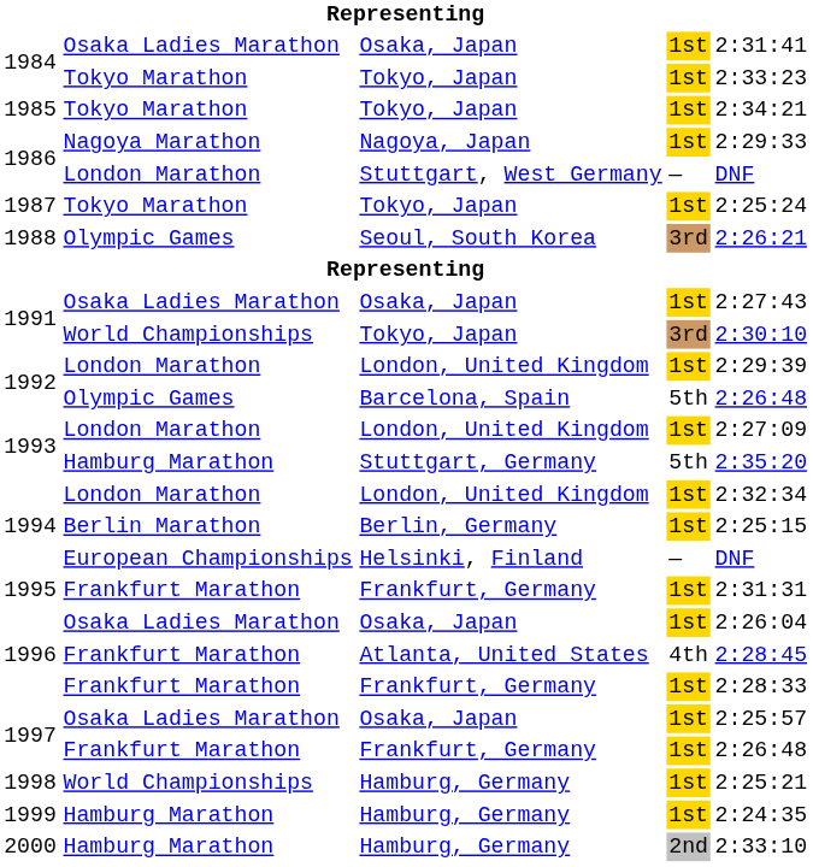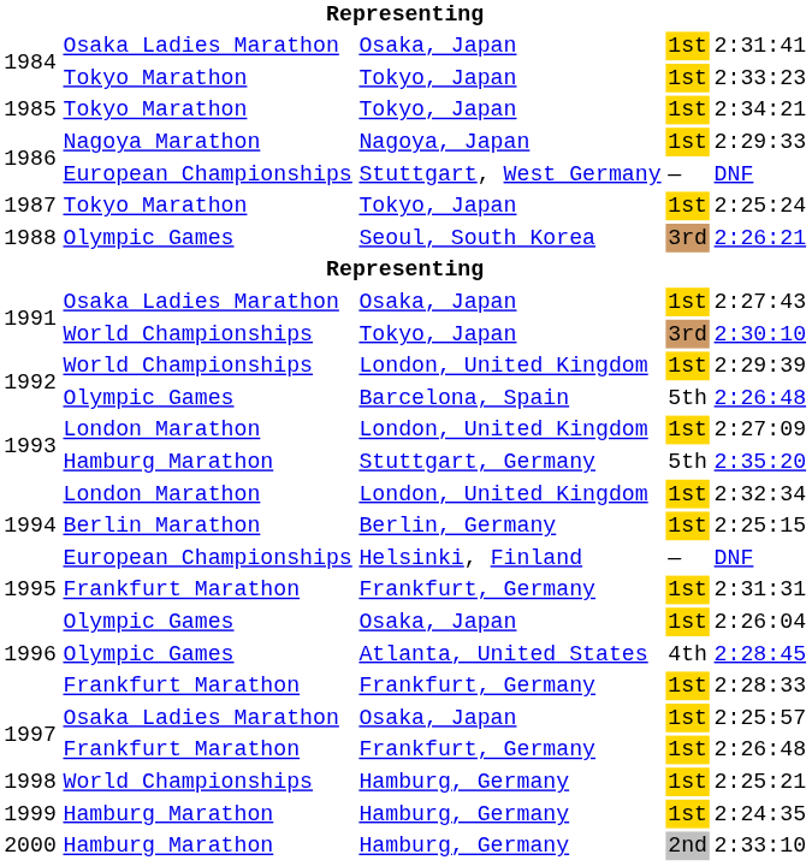 <table>
 <tr>
 <th colspan="5">Representing </th>
 </tr>
 <tr>
 <td rowspan=2>1984</td>
 <td><a href='#'>Osaka Ladies Marathon</a></td>
 <td><a href='#'>Osaka, Japan</a></td>
 <td bgcolor="gold">1st</td>
 <td>2:31:41</td>
 </tr>
 <tr>
 <td><a href='#'>Tokyo Marathon</a></td>
 <td><a href='#'>Tokyo, Japan</a></td>
 <td bgcolor="gold">1st</td>
 <td>2:33:23</td>
 </tr>
 <tr>
 <td>1985</td>
 <td><a href='#'>Tokyo Marathon</a></td>
 <td><a href='#'>Tokyo, Japan</a></td>
 <td bgcolor="gold">1st</td>
 <td>2:34:21</td>
 </tr>
 <tr>
 <td rowspan=2>1986</td>
 <td><a href='#'>Nagoya Marathon</a></td>
 <td><a href='#'>Nagoya, Japan</a></td>
 <td bgcolor=gold>1st</td>
 <td>2:29:33</td>
 </tr>
 <tr>
-<td><a href='#'>London Marathon</a></td>
+<td><a href='#'>European Championships</a></td>
 <td><a href='#'>Stuttgart</a>, <a href='#'>West Germany</a></td>
 <td>—</td>
 <td><a href='#'>DNF</a></td>
 </tr>
 <tr>
 <td>1987</td>
 <td><a href='#'>Tokyo Marathon</a></td>
 <td><a href='#'>Tokyo, Japan</a></td>
 <td bgcolor="gold">1st</td>
 <td>2:25:24</td>
 </tr>
 <tr>
 <td>1988</td>
 <td><a href='#'>Olympic Games</a></td>
 <td><a href='#'>Seoul, South Korea</a></td>
 <td bgcolor=cc9966>3rd</td>
 <td><a href='#'>2:26:21</a></td>
 </tr>
 <tr>
 <th colspan="5">Representing </th>
 </tr>
 <tr>
 <td rowspan=2>1991</td>
 <td><a href='#'>Osaka Ladies Marathon</a></td>
 <td><a href='#'>Osaka, Japan</a></td>
 <td bgcolor="gold">1st</td>
 <td>2:27:43</td>
 </tr>
 <tr>
 <td><a href='#'>World Championships</a></td>
 <td><a href='#'>Tokyo, Japan</a></td>
 <td bgcolor=cc9966>3rd</td>
 <td><a href='#'>2:30:10</a></td>
 </tr>
 <tr>
 <td rowspan=2>1992</td>
-<td><a href='#'>London Marathon</a></td>
+<td><a href='#'>World Championships</a></td>
 <td><a href='#'>London, United Kingdom</a></td>
 <td bgcolor="gold">1st</td>
 <td>2:29:39</td>
 </tr>
 <tr>
 <td><a href='#'>Olympic Games</a></td>
 <td><a href='#'>Barcelona, Spain</a></td>
 <td>5th</td>
 <td><a href='#'>2:26:48</a></td>
 </tr>
 <tr>
 <td rowspan=2>1993</td>
 <td><a href='#'>London Marathon</a></td>
 <td><a href='#'>London, United Kingdom</a></td>
 <td bgcolor="gold">1st</td>
 <td>2:27:09</td>
 </tr>
 <tr>
 <td><a href='#'>Hamburg Marathon</a></td>
 <td><a href='#'>Stuttgart, Germany</a></td>
 <td>5th</td>
 <td><a href='#'>2:35:20</a></td>
 </tr>
 <tr>
 <td rowspan=3>1994</td>
 <td><a href='#'>London Marathon</a></td>
 <td><a href='#'>London, United Kingdom</a></td>
 <td bgcolor="gold">1st</td>
 <td>2:32:34</td>
 </tr>
 <tr>
 <td><a href='#'>Berlin Marathon</a></td>
 <td><a href='#'>Berlin, Germany</a></td>
 <td bgcolor="gold">1st</td>
 <td>2:25:15</td>
 </tr>
 <tr>
 <td><a href='#'>European Championships</a></td>
 <td><a href='#'>Helsinki</a>, <a href='#'>Finland</a></td>
 <td>—</td>
 <td><a href='#'>DNF</a></td>
 </tr>
 <tr>
 <td>1995</td>
 <td><a href='#'>Frankfurt Marathon</a></td>
 <td><a href='#'>Frankfurt, Germany</a></td>
 <td bgcolor="gold">1st</td>
 <td>2:31:31</td>
 </tr>
 <tr>
 <td rowspan=3>1996</td>
-<td><a href='#'>Osaka Ladies Marathon</a></td>
+<td><a href='#'>Olympic Games</a></td>
 <td><a href='#'>Osaka, Japan</a></td>
 <td bgcolor="gold">1st</td>
 <td>2:26:04</td>
 </tr>
 <tr>
-<td><a href='#'>Frankfurt Marathon</a></td>
+<td><a href='#'>Olympic Games</a></td>
 <td><a href='#'>Atlanta, United States</a></td>
 <td>4th</td>
 <td><a href='#'>2:28:45</a></td>
 </tr>
 <tr>
 <td><a href='#'>Frankfurt Marathon</a></td>
 <td><a href='#'>Frankfurt, Germany</a></td>
 <td bgcolor="gold">1st</td>
 <td>2:28:33</td>
 </tr>
 <tr>
 <td rowspan=2>1997</td>
 <td><a href='#'>Osaka Ladies Marathon</a></td>
 <td><a href='#'>Osaka, Japan</a></td>
 <td bgcolor="gold">1st</td>
 <td>2:25:57</td>
 </tr>
 <tr>
 <td><a href='#'>Frankfurt Marathon</a></td>
 <td><a href='#'>Frankfurt, Germany</a></td>
 <td bgcolor="gold">1st</td>
 <td>2:26:48</td>
 </tr>
 <tr>
 <td>1998</td>
 <td><a href='#'>World Championships</a></td>
 <td><a href='#'>Hamburg, Germany</a></td>
 <td bgcolor="gold">1st</td>
 <td>2:25:21</td>
 </tr>
 <tr>
 <td>1999</td>
 <td><a href='#'>Hamburg Marathon</a></td>
 <td><a href='#'>Hamburg, Germany</a></td>
 <td bgcolor="gold">1st</td>
 <td>2:24:35</td>
 </tr>
 <tr>
 <td>2000</td>
 <td><a href='#'>Hamburg Marathon</a></td>
 <td><a href='#'>Hamburg, Germany</a></td>
 <td bgcolor="silver">2nd</td>
 <td>2:33:10</td>
 </tr>
 </table>
